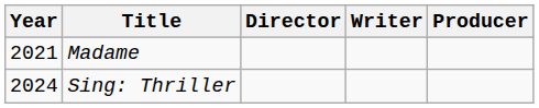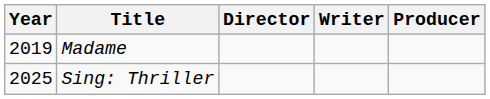 <table class="wikitable">
 <tr>
 <th>Year</th>
 <th>Title</th>
 <th>Director</th>
 <th>Writer</th>
 <th>Producer</th>
 </tr>
 <tr>
-<td>2021</td>
+<td>2019</td>
 <td><em>Madame</em></td>
 <td></td>
 <td></td>
 <td></td>
 </tr>
 <tr>
-<td>2024</td>
+<td>2025</td>
 <td><em>Sing: Thriller</em></td>
 <td></td>
 <td></td>
 <td></td>
 </tr>
 </table>
